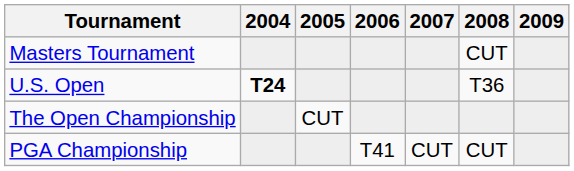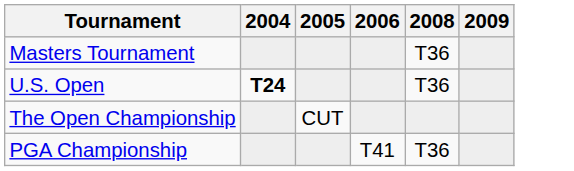 <table class="wikitable" style="font-size:95%;text-align:center;">
 <tr>
 <th>Tournament</th>
 <th>2004</th>
 <th>2005</th>
 <th>2006</th>
-<th>2007</th>
 <th>2008</th>
 <th>2009</th>
 </tr>
 <tr>
 <td align=left><a href='#'>Masters Tournament</a></td>
 <td style="background:#eeeeee;"></td>
 <td style="background:#eeeeee;"></td>
 <td style="background:#eeeeee;"></td>
-<td style="background:#eeeeee;"></td>
-<td>CUT</td>
+<td>T36</td>
 <td style="background:#eeeeee;"></td>
 </tr>
 <tr>
 <td align=left><a href='#'>U.S. Open</a></td>
 <td><strong>T24</strong></td>
-<td style="background:#eeeeee;"></td>
 <td style="background:#eeeeee;"></td>
 <td style="background:#eeeeee;"></td>
 <td>T36</td>
 <td style="background:#eeeeee;"></td>
 </tr>
 <tr>
 <td align=left><a href='#'>The Open Championship</a></td>
 <td style="background:#eeeeee;"></td>
 <td>CUT</td>
 <td style="background:#eeeeee;"></td>
 <td style="background:#eeeeee;"></td>
 <td style="background:#eeeeee;"></td>
-<td style="background:#eeeeee;"></td>
 </tr>
 <tr>
 <td align=left><a href='#'>PGA Championship</a></td>
 <td style="background:#eeeeee;"></td>
 <td style="background:#eeeeee;"></td>
 <td>T41</td>
-<td>CUT</td>
-<td>CUT</td>
+<td>T36</td>
 <td style="background:#eeeeee;"></td>
 </tr>
 </table>
